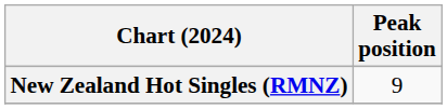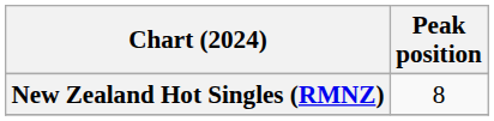 <table class="wikitable sortable plainrowheaders" style="text-align:center">
 <tr>
 <th scope="col">Chart (2024)</th>
 <th scope="col">Peak<br>position</th>
 </tr>
 <tr>
 </tr>
 <tr>
 <th scope="row">New Zealand Hot Singles (<a href='#'>RMNZ</a>)</th>
-<td>9</td>
+<td>8</td>
 </tr>
 <tr>
 </tr>
 <tr>
 </tr>
 <tr>
 </tr>
 <tr>
 </tr>
 <tr>
 </tr>
 </table>
